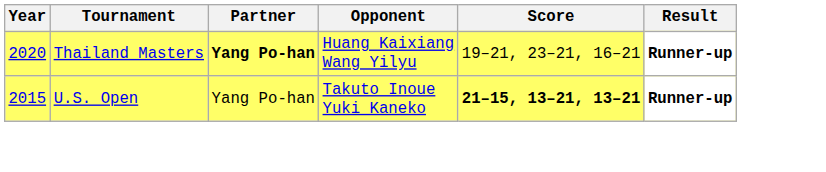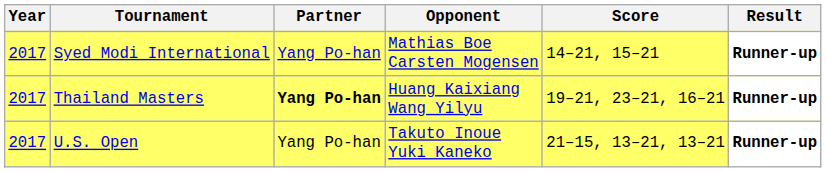 <table class="sortable wikitable" style="font-size: 90%;">
 <tr>
 <th>Year</th>
 <th>Tournament</th>
 <th>Partner</th>
 <th>Opponent</th>
 <th>Score</th>
 <th>Result</th>
 </tr>
 <tr style="background:#FFFF67">
-<td align="center"><a href='#'>2020</a></td>
+<td align="center"><a href='#'>2017</a></td>
+<td align="left"><a href='#'>Syed Modi International</a></td>
+<td align="left"> <a href='#'>Yang Po-han</a></td>
+<td align="left"> <a href='#'>Mathias Boe</a> <br>  <a href='#'>Carsten Mogensen</a></td>
+<td align="left">14–21, 15–21</td>
+<td style="text-align:left; background:white"> <strong>Runner-up</strong></td>
+</tr>
+<tr style="background:#FFFF67">
+<td align="center"><a href='#'>2017</a></td>
 <td align="left"><a href='#'>Thailand Masters</a></td>
 <td align="left"><strong> Yang Po-han</strong></td>
 <td align="left"> <a href='#'>Huang Kaixiang</a> <br>  <a href='#'>Wang Yilyu</a></td>
 <td align="left">19–21, 23–21, 16–21</td>
 <td style="text-align:left; background:white"> <strong>Runner-up</strong></td>
 </tr>
 <tr style="background:#FFFF67">
-<td align="center"><a href='#'>2015</a></td>
+<td align="center"><a href='#'>2017</a></td>
 <td align="left"><a href='#'>U.S. Open</a></td>
 <td align="left"> Yang Po-han</td>
 <td align="left"> <a href='#'>Takuto Inoue</a> <br>  <a href='#'>Yuki Kaneko</a></td>
-<td align="left"><strong>21–15, 13–21, 13–21</strong></td>
+<td align="left">21–15, 13–21, 13–21</td>
 <td style="text-align:left; background:white"> <strong>Runner-up</strong></td>
 </tr>
 </table>
